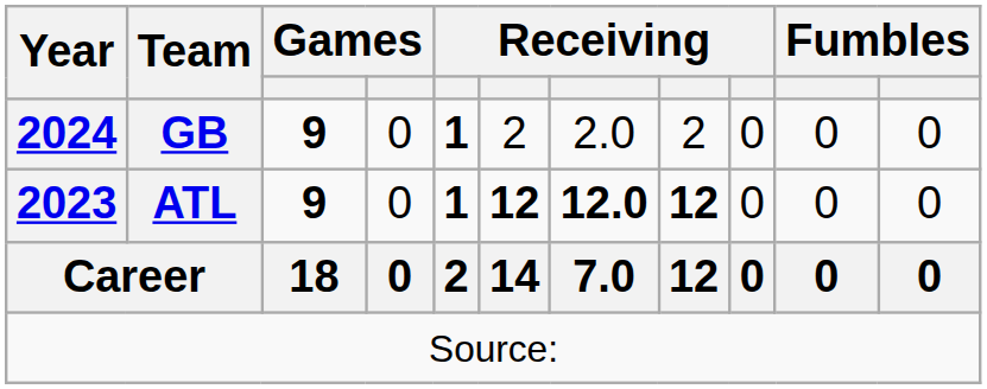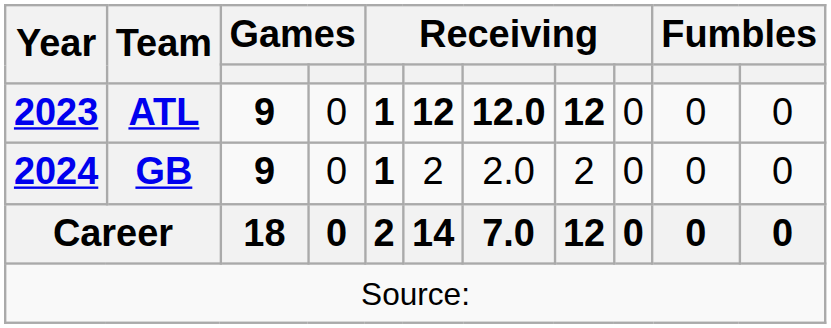 <table class= "wikitable" style="text-align:center;">
 <tr>
 <th rowspan="2">Year</th>
 <th rowspan="2">Team</th>
 <th colspan="2">Games</th>
 <th colspan="5">Receiving</th>
 <th colspan="2">Fumbles</th>
 </tr>
 <tr>
 <th></th>
 <th></th>
 <th></th>
 <th></th>
 <th></th>
 <th></th>
 <th></th>
 <th></th>
 <th></th>
 </tr>
 <tr>
+<th><a href='#'>2023</a></th>
+<th><a href='#'>ATL</a></th>
+<td><strong>9</strong></td>
+<td>0</td>
+<td><strong>1</strong></td>
+<td><strong>12</strong></td>
+<td><strong>12.0</strong></td>
+<td><strong>12</strong></td>
+<td>0</td>
+<td>0</td>
+<td>0</td>
+</tr>
+<tr>
 <th><a href='#'>2024</a></th>
 <th><a href='#'>GB</a></th>
 <td><strong>9</strong></td>
 <td>0</td>
 <td><strong>1</strong></td>
 <td>2</td>
 <td>2.0</td>
 <td>2</td>
-<td>0</td>
-<td>0</td>
-<td>0</td>
-</tr>
-<tr>
-<th><a href='#'>2023</a></th>
-<th><a href='#'>ATL</a></th>
-<td><strong>9</strong></td>
-<td>0</td>
-<td><strong>1</strong></td>
-<td><strong>12</strong></td>
-<td><strong>12.0</strong></td>
-<td><strong>12</strong></td>
 <td>0</td>
 <td>0</td>
 <td>0</td>
 </tr>
 <tr>
 <th colspan="2">Career</th>
 <th>18</th>
 <th>0</th>
 <th>2</th>
 <th>14</th>
 <th>7.0</th>
 <th>12</th>
 <th>0</th>
 <th>0</th>
 <th>0</th>
 </tr>
 <tr>
 <td colspan="11"><small>Source: </small></td>
 </tr>
 </table>
